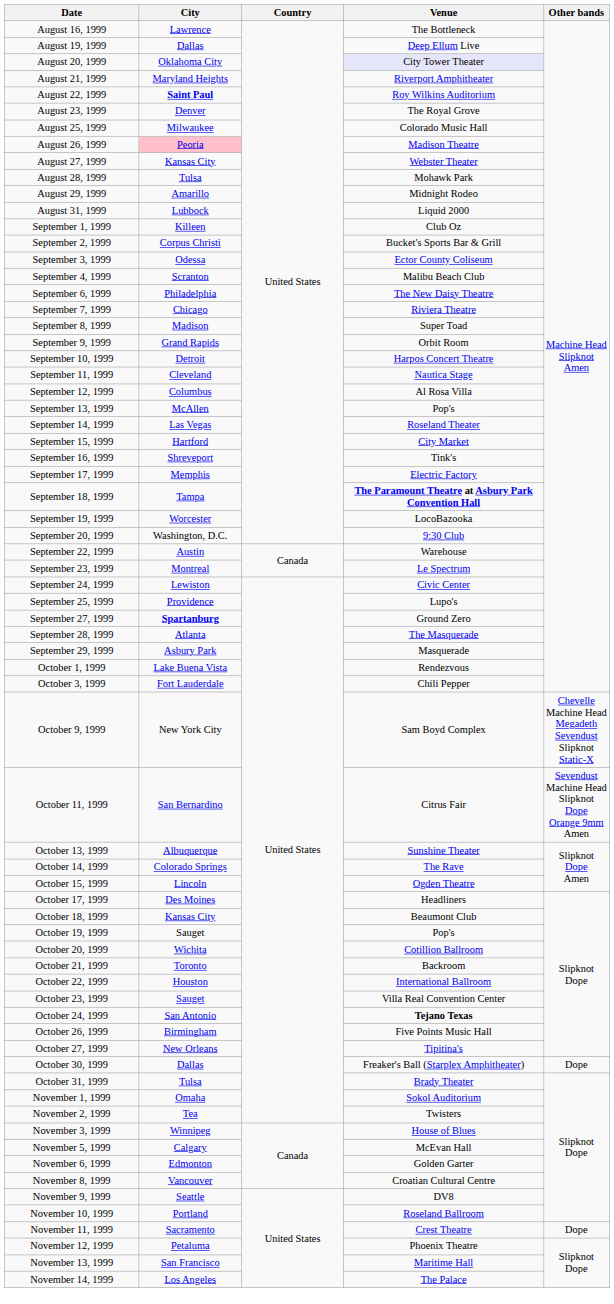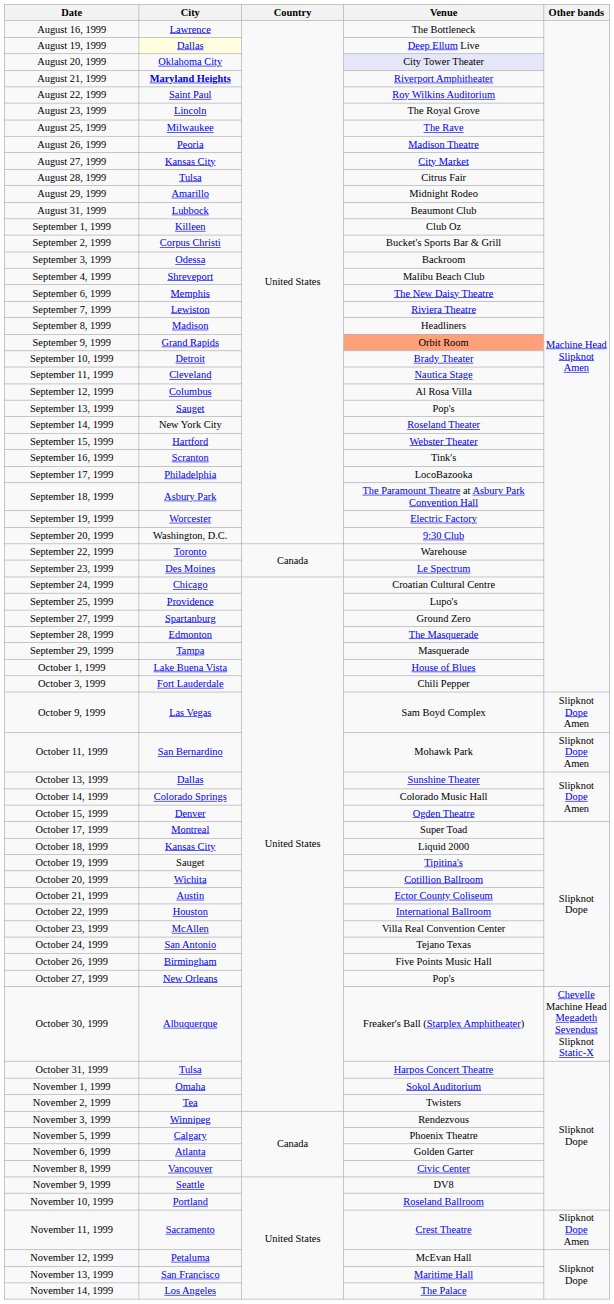 <table class="wikitable" style="text-align:center;">
 <tr>
 <th width="200">Date</th>
 <th width="150">City</th>
 <th width="150">Country</th>
 <th width="300">Venue</th>
 <th>Other bands</th>
 </tr>
 <tr>
 <td>August 16, 1999</td>
 <td><a href='#'>Lawrence</a></td>
 <td rowspan="31">United States</td>
 <td>The Bottleneck</td>
 <td rowspan="40"><a href='#'>Machine Head</a><br><a href='#'>Slipknot</a><br><a href='#'>Amen</a></td>
 </tr>
 <tr>
 <td>August 19, 1999</td>
-<td><a href='#'>Dallas</a></td>
+<td style="background: lightyellow;"><a href='#'>Dallas</a></td>
 <td><a href='#'>Deep Ellum</a> Live</td>
 </tr>
 <tr>
 <td>August 20, 1999</td>
 <td><a href='#'>Oklahoma City</a></td>
 <td style="background: lavender;">City Tower Theater</td>
 </tr>
 <tr>
 <td>August 21, 1999</td>
-<td><a href='#'>Maryland Heights</a></td>
+<td><strong><a href='#'>Maryland Heights</a></strong></td>
 <td><a href='#'>Riverport Amphitheater</a></td>
 </tr>
 <tr>
 <td>August 22, 1999</td>
-<td><strong><a href='#'>Saint Paul</a></strong></td>
+<td><a href='#'>Saint Paul</a></td>
 <td><a href='#'>Roy Wilkins Auditorium</a></td>
 </tr>
 <tr>
 <td>August 23, 1999</td>
-<td><a href='#'>Denver</a></td>
+<td><a href='#'>Lincoln</a></td>
 <td>The Royal Grove</td>
 </tr>
 <tr>
 <td>August 25, 1999</td>
 <td><a href='#'>Milwaukee</a></td>
-<td>Colorado Music Hall</td>
+<td><a href='#'>The Rave</a></td>
 </tr>
 <tr>
 <td>August 26, 1999</td>
-<td style="background: pink;"><a href='#'>Peoria</a></td>
+<td><a href='#'>Peoria</a></td>
 <td><a href='#'>Madison Theatre</a></td>
 </tr>
 <tr>
 <td>August 27, 1999</td>
 <td><a href='#'>Kansas City</a></td>
-<td><a href='#'>Webster Theater</a></td>
+<td><a href='#'>City Market</a></td>
 </tr>
 <tr>
 <td>August 28, 1999</td>
 <td><a href='#'>Tulsa</a></td>
-<td>Mohawk Park</td>
+<td>Citrus Fair</td>
 </tr>
 <tr>
 <td>August 29, 1999</td>
 <td><a href='#'>Amarillo</a></td>
 <td>Midnight Rodeo</td>
 </tr>
 <tr>
 <td>August 31, 1999</td>
 <td><a href='#'>Lubbock</a></td>
-<td>Liquid 2000</td>
+<td>Beaumont Club</td>
 </tr>
 <tr>
 <td>September 1, 1999</td>
 <td><a href='#'>Killeen</a></td>
 <td>Club Oz</td>
 </tr>
 <tr>
 <td>September 2, 1999</td>
 <td><a href='#'>Corpus Christi</a></td>
 <td>Bucket's Sports Bar & Grill</td>
 </tr>
 <tr>
 <td>September 3, 1999</td>
 <td><a href='#'>Odessa</a></td>
-<td><a href='#'>Ector County Coliseum</a></td>
+<td>Backroom</td>
 </tr>
 <tr>
 <td>September 4, 1999</td>
-<td><a href='#'>Scranton</a></td>
+<td><a href='#'>Shreveport</a></td>
 <td>Malibu Beach Club</td>
 </tr>
 <tr>
 <td>September 6, 1999</td>
-<td><a href='#'>Philadelphia</a></td>
+<td><a href='#'>Memphis</a></td>
 <td><a href='#'>The New Daisy Theatre</a></td>
 </tr>
 <tr>
 <td>September 7, 1999</td>
-<td><a href='#'>Chicago</a></td>
+<td><a href='#'>Lewiston</a></td>
 <td><a href='#'>Riviera Theatre</a></td>
 </tr>
 <tr>
 <td>September 8, 1999</td>
 <td><a href='#'>Madison</a></td>
-<td>Super Toad</td>
+<td>Headliners</td>
 </tr>
 <tr>
 <td>September 9, 1999</td>
 <td><a href='#'>Grand Rapids</a></td>
-<td>Orbit Room</td>
+<td style="background: lightsalmon;">Orbit Room</td>
 </tr>
 <tr>
 <td>September 10, 1999</td>
 <td><a href='#'>Detroit</a></td>
-<td><a href='#'>Harpos Concert Theatre</a></td>
+<td><a href='#'>Brady Theater</a></td>
 </tr>
 <tr>
 <td>September 11, 1999</td>
 <td><a href='#'>Cleveland</a></td>
 <td><a href='#'>Nautica Stage</a></td>
 </tr>
 <tr>
 <td>September 12, 1999</td>
 <td><a href='#'>Columbus</a></td>
 <td>Al Rosa Villa</td>
 </tr>
 <tr>
 <td>September 13, 1999</td>
-<td><a href='#'>McAllen</a></td>
+<td><a href='#'>Sauget</a></td>
 <td>Pop's</td>
 </tr>
 <tr>
 <td>September 14, 1999</td>
-<td><a href='#'>Las Vegas</a></td>
+<td>New York City</td>
 <td><a href='#'>Roseland Theater</a></td>
 </tr>
 <tr>
 <td>September 15, 1999</td>
 <td><a href='#'>Hartford</a></td>
-<td><a href='#'>City Market</a></td>
+<td><a href='#'>Webster Theater</a></td>
 </tr>
 <tr>
 <td>September 16, 1999</td>
-<td><a href='#'>Shreveport</a></td>
+<td><a href='#'>Scranton</a></td>
 <td>Tink's</td>
 </tr>
 <tr>
 <td>September 17, 1999</td>
-<td><a href='#'>Memphis</a></td>
-<td><a href='#'>Electric Factory</a></td>
+<td><a href='#'>Philadelphia</a></td>
+<td>LocoBazooka</td>
 </tr>
 <tr>
 <td>September 18, 1999</td>
-<td><a href='#'>Tampa</a></td>
-<td><strong><a href='#'>The Paramount Theatre</a> at <a href='#'>Asbury Park Convention Hall</a></strong></td>
+<td><a href='#'>Asbury Park</a></td>
+<td><a href='#'>The Paramount Theatre</a> at <a href='#'>Asbury Park Convention Hall</a></td>
 </tr>
 <tr>
 <td>September 19, 1999</td>
 <td><a href='#'>Worcester</a></td>
-<td>LocoBazooka</td>
+<td><a href='#'>Electric Factory</a></td>
 </tr>
 <tr>
 <td>September 20, 1999</td>
 <td>Washington, D.C.</td>
 <td><a href='#'>9:30 Club</a></td>
 </tr>
 <tr>
 <td>September 22, 1999</td>
-<td><a href='#'>Austin</a></td>
+<td><a href='#'>Toronto</a></td>
 <td rowspan="2">Canada</td>
 <td>Warehouse</td>
 </tr>
 <tr>
 <td>September 23, 1999</td>
-<td><a href='#'>Montreal</a></td>
+<td><a href='#'>Des Moines</a></td>
 <td><a href='#'>Le Spectrum</a></td>
 </tr>
 <tr>
 <td>September 24, 1999</td>
-<td><a href='#'>Lewiston</a></td>
+<td><a href='#'>Chicago</a></td>
 <td rowspan="26">United States</td>
-<td><a href='#'>Civic Center</a></td>
+<td>Croatian Cultural Centre</td>
 </tr>
 <tr>
 <td>September 25, 1999</td>
 <td><a href='#'>Providence</a></td>
 <td>Lupo's</td>
 </tr>
 <tr>
 <td>September 27, 1999</td>
-<td><strong><a href='#'>Spartanburg</a></strong></td>
+<td><a href='#'>Spartanburg</a></td>
 <td>Ground Zero</td>
 </tr>
 <tr>
 <td>September 28, 1999</td>
-<td><a href='#'>Atlanta</a></td>
+<td><a href='#'>Edmonton</a></td>
 <td><a href='#'>The Masquerade</a></td>
 </tr>
 <tr>
 <td>September 29, 1999</td>
-<td><a href='#'>Asbury Park</a></td>
+<td><a href='#'>Tampa</a></td>
 <td>Masquerade</td>
 </tr>
 <tr>
 <td>October 1, 1999</td>
 <td><a href='#'>Lake Buena Vista</a></td>
-<td>Rendezvous</td>
+<td><a href='#'>House of Blues</a></td>
 </tr>
 <tr>
 <td>October 3, 1999</td>
 <td><a href='#'>Fort Lauderdale</a></td>
 <td>Chili Pepper</td>
 </tr>
 <tr>
 <td>October 9, 1999</td>
-<td>New York City</td>
+<td><a href='#'>Las Vegas</a></td>
 <td>Sam Boyd Complex</td>
-<td><a href='#'>Chevelle</a><br>Machine Head<br><a href='#'>Megadeth</a><br><a href='#'>Sevendust</a><br>Slipknot<br><a href='#'>Static-X</a></td>
+<td>Slipknot<br><a href='#'>Dope</a><br>Amen</td>
 </tr>
 <tr>
 <td>October 11, 1999</td>
 <td><a href='#'>San Bernardino</a></td>
-<td>Citrus Fair</td>
-<td><a href='#'>Sevendust</a><br>Machine Head<br>Slipknot<br><a href='#'>Dope</a><br><a href='#'>Orange 9mm</a><br>Amen</td>
+<td>Mohawk Park</td>
+<td>Slipknot<br><a href='#'>Dope</a><br>Amen</td>
 </tr>
 <tr>
 <td>October 13, 1999</td>
-<td><a href='#'>Albuquerque</a></td>
+<td><a href='#'>Dallas</a></td>
 <td><a href='#'>Sunshine Theater</a></td>
 <td rowspan="3">Slipknot<br><a href='#'>Dope</a><br>Amen</td>
 </tr>
 <tr>
 <td>October 14, 1999</td>
 <td><a href='#'>Colorado Springs</a></td>
-<td><a href='#'>The Rave</a></td>
+<td>Colorado Music Hall</td>
 </tr>
 <tr>
 <td>October 15, 1999</td>
-<td><a href='#'>Lincoln</a></td>
+<td><a href='#'>Denver</a></td>
 <td><a href='#'>Ogden Theatre</a></td>
 </tr>
 <tr>
 <td>October 17, 1999</td>
-<td><a href='#'>Des Moines</a></td>
-<td>Headliners</td>
+<td><a href='#'>Montreal</a></td>
+<td>Super Toad</td>
 <td rowspan="10">Slipknot<br>Dope</td>
 </tr>
 <tr>
 <td>October 18, 1999</td>
 <td><a href='#'>Kansas City</a></td>
-<td>Beaumont Club</td>
+<td>Liquid 2000</td>
 </tr>
 <tr>
 <td>October 19, 1999</td>
 <td>Sauget</td>
-<td>Pop's</td>
+<td><a href='#'>Tipitina's</a></td>
 </tr>
 <tr>
 <td>October 20, 1999</td>
 <td><a href='#'>Wichita</a></td>
 <td><a href='#'>Cotillion Ballroom</a></td>
 </tr>
 <tr>
 <td>October 21, 1999</td>
-<td><a href='#'>Toronto</a></td>
-<td>Backroom</td>
+<td><a href='#'>Austin</a></td>
+<td><a href='#'>Ector County Coliseum</a></td>
 </tr>
 <tr>
 <td>October 22, 1999</td>
 <td><a href='#'>Houston</a></td>
 <td><a href='#'>International Ballroom</a></td>
 </tr>
 <tr>
 <td>October 23, 1999</td>
-<td><a href='#'>Sauget</a></td>
+<td><a href='#'>McAllen</a></td>
 <td>Villa Real Convention Center</td>
 </tr>
 <tr>
 <td>October 24, 1999</td>
 <td><a href='#'>San Antonio</a></td>
-<td><strong>Tejano Texas</strong></td>
+<td>Tejano Texas</td>
 </tr>
 <tr>
 <td>October 26, 1999</td>
 <td><a href='#'>Birmingham</a></td>
 <td>Five Points Music Hall</td>
 </tr>
 <tr>
 <td>October 27, 1999</td>
 <td><a href='#'>New Orleans</a></td>
-<td><a href='#'>Tipitina's</a></td>
+<td>Pop's</td>
 </tr>
 <tr>
 <td>October 30, 1999</td>
-<td><a href='#'>Dallas</a></td>
+<td><a href='#'>Albuquerque</a></td>
 <td>Freaker's Ball (<a href='#'>Starplex Amphitheater</a>)</td>
-<td>Dope</td>
+<td><a href='#'>Chevelle</a><br>Machine Head<br><a href='#'>Megadeth</a><br><a href='#'>Sevendust</a><br>Slipknot<br><a href='#'>Static-X</a></td>
 </tr>
 <tr>
 <td>October 31, 1999</td>
 <td><a href='#'>Tulsa</a></td>
-<td><a href='#'>Brady Theater</a></td>
+<td><a href='#'>Harpos Concert Theatre</a></td>
 <td rowspan="9">Slipknot<br>Dope</td>
 </tr>
 <tr>
 <td>November 1, 1999</td>
 <td><a href='#'>Omaha</a></td>
 <td><a href='#'>Sokol Auditorium</a></td>
 </tr>
 <tr>
 <td>November 2, 1999</td>
 <td><a href='#'>Tea</a></td>
 <td>Twisters</td>
 </tr>
 <tr>
 <td>November 3, 1999</td>
 <td><a href='#'>Winnipeg</a></td>
 <td rowspan="4">Canada</td>
-<td><a href='#'>House of Blues</a></td>
+<td>Rendezvous</td>
 </tr>
 <tr>
 <td>November 5, 1999</td>
 <td><a href='#'>Calgary</a></td>
-<td>McEvan Hall</td>
+<td>Phoenix Theatre</td>
 </tr>
 <tr>
 <td>November 6, 1999</td>
-<td><a href='#'>Edmonton</a></td>
+<td><a href='#'>Atlanta</a></td>
 <td>Golden Garter</td>
 </tr>
 <tr>
 <td>November 8, 1999</td>
 <td><a href='#'>Vancouver</a></td>
-<td>Croatian Cultural Centre</td>
+<td><a href='#'>Civic Center</a></td>
 </tr>
 <tr>
 <td>November 9, 1999</td>
 <td><a href='#'>Seattle</a></td>
 <td rowspan="6">United States</td>
 <td>DV8</td>
 </tr>
 <tr>
 <td>November 10, 1999</td>
 <td><a href='#'>Portland</a></td>
 <td><a href='#'>Roseland Ballroom</a></td>
 </tr>
 <tr>
 <td>November 11, 1999</td>
 <td><a href='#'>Sacramento</a></td>
 <td><a href='#'>Crest Theatre</a></td>
-<td>Dope</td>
+<td>Slipknot<br><a href='#'>Dope</a><br>Amen</td>
 </tr>
 <tr>
 <td>November 12, 1999</td>
 <td><a href='#'>Petaluma</a></td>
-<td>Phoenix Theatre</td>
+<td>McEvan Hall</td>
 <td rowspan="3">Slipknot<br>Dope</td>
 </tr>
 <tr>
 <td>November 13, 1999</td>
 <td><a href='#'>San Francisco</a></td>
 <td><a href='#'>Maritime Hall</a></td>
 </tr>
 <tr>
 <td>November 14, 1999</td>
 <td><a href='#'>Los Angeles</a></td>
 <td><a href='#'>The Palace</a></td>
 </tr>
 </table>
